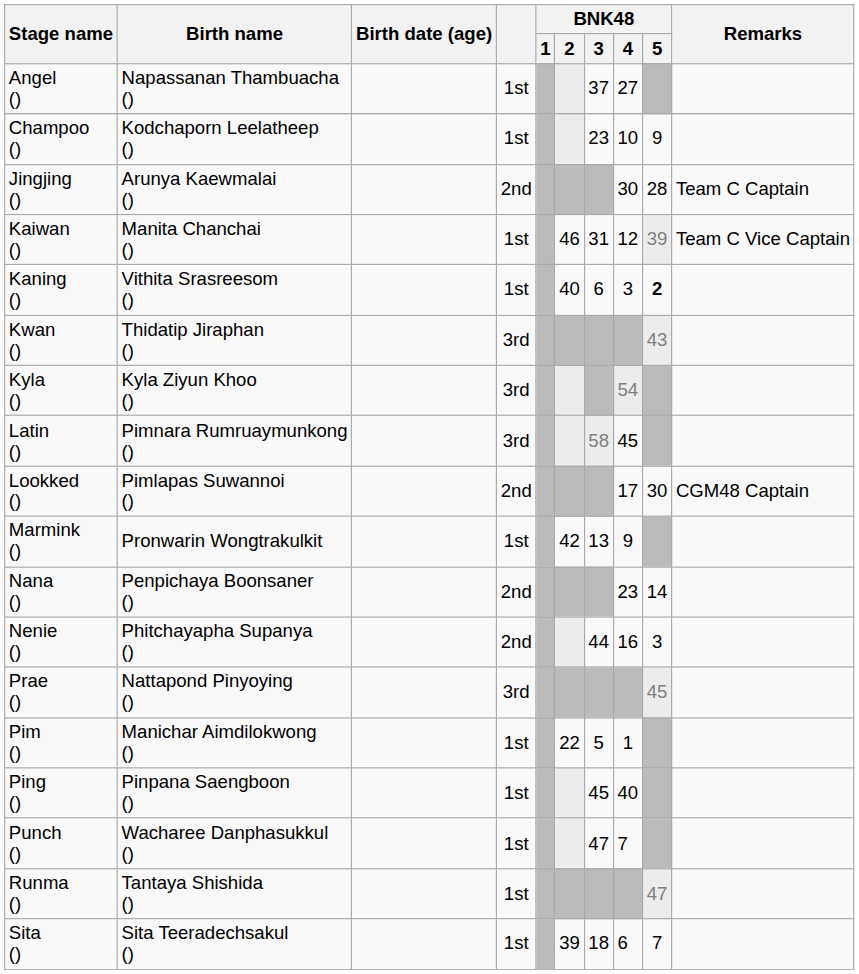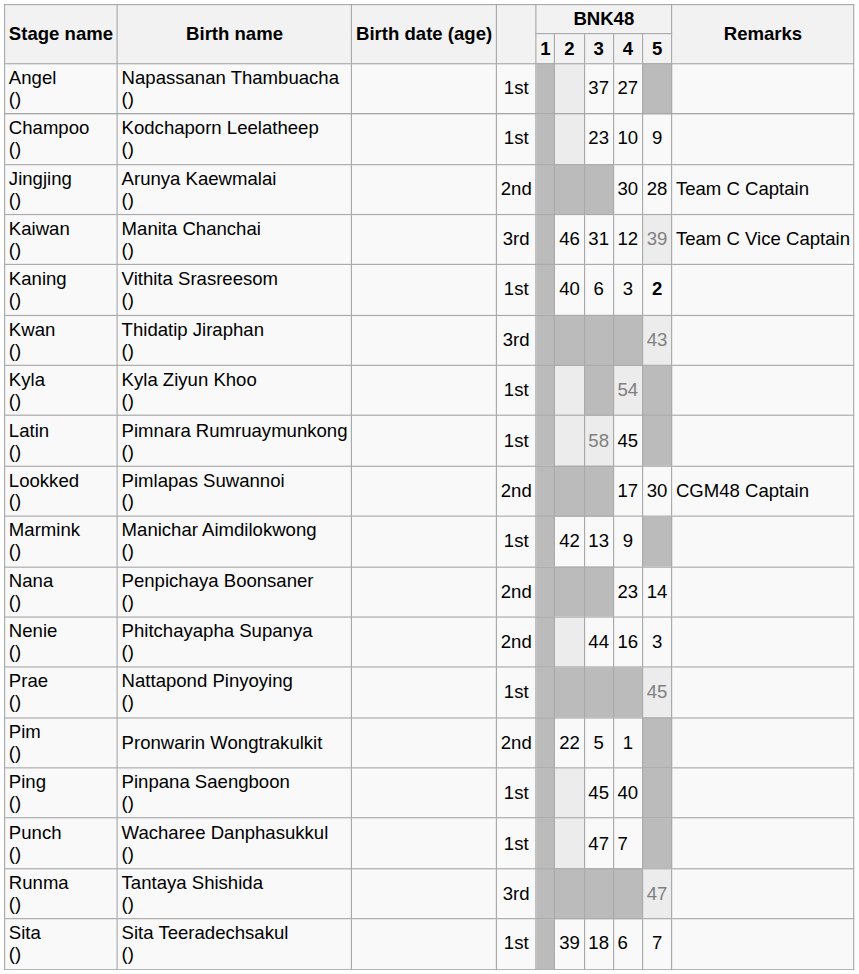 <table class="wikitable sortable" style="text-align:left;">
 <tr>
 <th rowspan="2">Stage name</th>
 <th rowspan="2">Birth name</th>
 <th rowspan="2">Birth date (age)</th>
 <th rowspan="2"></th>
 <th colspan="5" class="unsortable">BNK48<br></th>
 <th rowspan="2">Remarks</th>
 </tr>
 <tr style="vertical-align:top;">
 <th data-sort-type="number">1</th>
 <th data-sort-type="number">2</th>
 <th data-sort-type="number">3</th>
 <th data-sort-type="number">4</th>
 <th data-sort-type="number">5</th>
 </tr>
 <tr>
 <td>Angel<br>()</td>
 <td>Napassanan Thambuacha<br>()</td>
 <td></td>
 <td style="text-align:center;">1st</td>
 <td style="background:#bbb;"> </td>
 <td style="background:#ececec; text-align:center; color:gray;"></td>
 <td style="text-align:center;">37</td>
 <td style="text-align:center;">27</td>
 <td style="background:#bbb;"> </td>
 <td></td>
 </tr>
 <tr>
 </tr>
 <tr>
 <td>Champoo<br>()</td>
 <td>Kodchaporn Leelatheep<br>()</td>
 <td></td>
 <td style="text-align:center;">1st</td>
 <td style="background:#bbb;"> </td>
 <td style="background:#ececec; text-align:center; color:gray;"></td>
 <td style="text-align:center;">23</td>
 <td style="text-align:center;">10</td>
 <td style="text-align:center;">9</td>
 <td></td>
 </tr>
 <tr>
 <td>Jingjing<br>()</td>
 <td>Arunya Kaewmalai<br>()</td>
 <td></td>
 <td style="text-align:center;">2nd</td>
 <td style="background:#bbb;"> </td>
 <td style="background:#bbb;"> </td>
 <td style="background:#bbb;"> </td>
 <td style="text-align:center;">30</td>
 <td style="text-align:center;">28</td>
 <td>Team C Captain</td>
 </tr>
 <tr>
 <td>Kaiwan<br>()</td>
 <td>Manita Chanchai<br>()</td>
 <td></td>
-<td style="text-align:center;">1st</td>
+<td style="text-align:center;">3rd</td>
 <td style="background:#bbb;"> </td>
 <td style="text-align:center;">46</td>
 <td style="text-align:center;">31</td>
 <td style="text-align:center;">12</td>
 <td style="background:#ececec; text-align:center; color:gray;"> 39</td>
 <td>Team C Vice Captain</td>
 </tr>
 <tr>
 <td>Kaning<br>()</td>
 <td>Vithita Srasreesom<br>()</td>
 <td></td>
 <td style="text-align:center;">1st</td>
 <td style="background:#bbb;"> </td>
 <td style="text-align:center;">40</td>
 <td style="text-align:center;">6</td>
 <td style="text-align:center;">3</td>
 <td style="text-align:center;"><strong>2</strong></td>
 <td></td>
 </tr>
 <tr>
 <td>Kwan<br>()</td>
 <td>Thidatip Jiraphan<br>()</td>
 <td></td>
 <td style="text-align:center;">3rd</td>
 <td style="background:#bbb;"> </td>
 <td style="background:#bbb;"> </td>
 <td style="background:#bbb;"> </td>
 <td style="background:#bbb;"> </td>
 <td style="background:#ececec; text-align:center; color:gray;">43</td>
 <td></td>
 </tr>
 <tr>
 <td>Kyla<br>()</td>
 <td>Kyla Ziyun Khoo<br>()</td>
 <td></td>
-<td style="text-align:center;">3rd</td>
+<td style="text-align:center;">1st</td>
 <td style="background:#bbb;"> </td>
 <td style="background:#ececec; text-align:center; color:gray;"></td>
 <td style="background:#bbb;"> </td>
 <td style="background:#ececec; text-align:center; color:gray;"> 54</td>
 <td style="background:#bbb;"> </td>
 <td></td>
 </tr>
 <tr>
 <td>Latin<br>()</td>
 <td>Pimnara Rumruaymunkong<br>()</td>
 <td></td>
-<td style="text-align:center;">3rd</td>
+<td style="text-align:center;">1st</td>
 <td style="background:#bbb;"> </td>
 <td style="background:#ececec; color:gray;"></td>
 <td style="background:#ececec; text-align:center; color:gray;">58</td>
 <td style="text-align:center;">45</td>
 <td style="background:#bbb;"> </td>
 <td></td>
 </tr>
 <tr>
 <td>Lookked<br>()</td>
 <td>Pimlapas Suwannoi<br>()</td>
 <td></td>
 <td style="text-align:center;">2nd</td>
 <td style="background:#bbb;"> </td>
 <td style="background:#bbb;"> </td>
 <td style="background:#bbb;"> </td>
 <td style="text-align:center;">17</td>
 <td style="text-align:center;">30</td>
 <td>CGM48 Captain</td>
 </tr>
 <tr>
 <td>Marmink<br>()</td>
-<td>Pronwarin Wongtrakulkit<br></td>
+<td>Manichar Aimdilokwong<br>()</td>
 <td></td>
 <td style="text-align:center;">1st</td>
 <td style="background:#bbb;"> </td>
 <td style="text-align:center;">42</td>
 <td style="text-align:center;">13</td>
 <td style="text-align:center;">9</td>
 <td style="background:#bbb;"> </td>
 <td></td>
 </tr>
 <tr>
 <td>Nana<br>()</td>
 <td>Penpichaya Boonsaner<br>()</td>
 <td></td>
 <td style="text-align:center;">2nd</td>
 <td style="background:#bbb;"> </td>
 <td style="background:#bbb;"> </td>
 <td style="background:#bbb;"> </td>
 <td style="text-align:center;">23</td>
 <td style="text-align:center;">14</td>
 <td></td>
 </tr>
 <tr>
 <td>Nenie<br>()</td>
 <td>Phitchayapha Supanya<br>()</td>
 <td></td>
 <td style="text-align:center;">2nd</td>
 <td style="background:#bbb;"> </td>
 <td style="background:#ececec; color:gray;"></td>
 <td style="text-align:center;">44</td>
 <td style="text-align:center;">16</td>
 <td style="text-align:center;">3</td>
 <td></td>
 </tr>
 <tr>
 <td>Prae<br>()</td>
 <td>Nattapond Pinyoying<br>()</td>
 <td></td>
-<td style="text-align:center;">3rd</td>
+<td style="text-align:center;">1st</td>
 <td style="background:#bbb;"> </td>
 <td style="background:#bbb;"> </td>
 <td style="background:#bbb;"> </td>
 <td style="background:#bbb;"> </td>
 <td style="background:#ececec; text-align:center; color:gray;">45</td>
 <td></td>
 </tr>
 <tr>
 <td>Pim<br>()</td>
-<td>Manichar Aimdilokwong<br>()</td>
+<td>Pronwarin Wongtrakulkit<br></td>
 <td></td>
-<td style="text-align:center;">1st</td>
+<td style="text-align:center;">2nd</td>
 <td style="background:#bbb;"> </td>
 <td style="text-align:center;">22</td>
 <td style="text-align:center;">5</td>
 <td style="text-align:center;">1</td>
 <td style="background:#bbb;"> </td>
 <td></td>
 </tr>
 <tr>
 <td>Ping<br>()</td>
 <td>Pinpana Saengboon<br>()</td>
 <td></td>
 <td style="text-align:center;">1st</td>
 <td style="background:#bbb;"> </td>
 <td style="background:#ececec; color:gray;"></td>
 <td style="text-align:center;">45</td>
 <td style="text-align:center;">40</td>
 <td style="background:#bbb;"> </td>
 <td></td>
 </tr>
 <tr>
 <td>Punch<br>()</td>
 <td>Wacharee Danphasukkul<br>()</td>
 <td></td>
 <td style="text-align:center;">1st</td>
 <td style="background:#bbb;"> </td>
 <td style="background:#ececec; color:gray;"></td>
 <td style="text-align:center;">47</td>
 <td vstyle="text-align:center;">7</td>
 <td style="background:#bbb;"> </td>
 <td></td>
 </tr>
 <tr>
 <td>Runma<br>()</td>
 <td>Tantaya Shishida<br>()</td>
 <td></td>
-<td style="text-align:center;">1st</td>
+<td style="text-align:center;">3rd</td>
 <td style="background:#bbb;"> </td>
 <td style="background:#bbb;"> </td>
 <td style="background:#bbb;"> </td>
 <td style="background:#bbb;"> </td>
 <td style="background:#ececec; text-align:center; color:gray;">47</td>
 <td></td>
 </tr>
 <tr>
 <td>Sita<br>()</td>
 <td>Sita Teeradechsakul<br>()</td>
 <td></td>
 <td style="text-align:center;">1st</td>
 <td style="background:#bbb;"> </td>
 <td style="text-align:center;">39</td>
 <td style="text-align:center;">18</td>
 <td vstyle="text-align:center;">6</td>
 <td style="text-align:center;">7</td>
 <td></td>
 </tr>
 </table>
